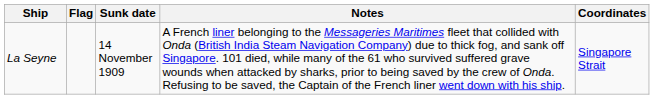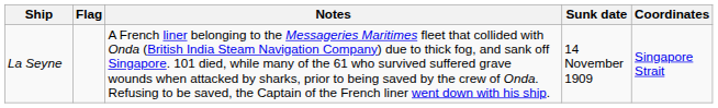 <table class=wikitable | style = "width:100%">
 <tr>
 <th style="width:10%">Ship</th>
 <th>Flag</th>
+<th style="width:70%">Notes</th>
 <th style="width:10%">Sunk date</th>
-<th style="width:70%">Notes</th>
 <th style="width:10%">Coordinates</th>
 </tr>
 <tr>
 <td><em>La Seyne</em></td>
 <td></td>
+<td>A French <a href='#'>liner</a> belonging to the <em><a href='#'>Messageries Maritimes</a></em> fleet that collided with <em>Onda</em> (<a href='#'>British India Steam Navigation Company</a>) due to thick fog, and sank  off <a href='#'>Singapore</a>. 101 died, while many of the 61 who survived suffered grave wounds when attacked by sharks, prior to being saved by the crew of <em>Onda</em>. Refusing to be saved, the Captain of the French liner <a href='#'>went down with his ship</a>.</td>
 <td>14 November 1909</td>
-<td>A French <a href='#'>liner</a> belonging to the <em><a href='#'>Messageries Maritimes</a></em> fleet that collided with <em>Onda</em> (<a href='#'>British India Steam Navigation Company</a>) due to thick fog, and sank  off <a href='#'>Singapore</a>. 101 died, while many of the 61 who survived suffered grave wounds when attacked by sharks, prior to being saved by the crew of <em>Onda</em>. Refusing to be saved, the Captain of the French liner <a href='#'>went down with his ship</a>.</td>
 <td><a href='#'>Singapore Strait</a></td>
 </tr>
 </table>
